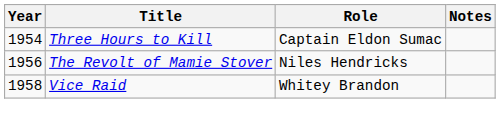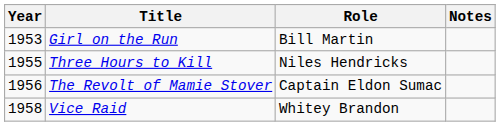 <table class="wikitable">
 <tr>
 <th>Year</th>
 <th>Title</th>
 <th>Role</th>
 <th>Notes</th>
 </tr>
 <tr>
-<td>1954</td>
+<td>1953</td>
+<td><em><a href='#'>Girl on the Run</a></em></td>
+<td>Bill Martin</td>
+<td></td>
+</tr>
+<tr>
+<td>1955</td>
 <td><em><a href='#'>Three Hours to Kill</a></em></td>
-<td>Captain Eldon Sumac</td>
+<td>Niles Hendricks</td>
 <td></td>
 </tr>
 <tr>
 <td>1956</td>
 <td><em><a href='#'>The Revolt of Mamie Stover</a></em></td>
-<td>Niles Hendricks</td>
+<td>Captain Eldon Sumac</td>
 <td></td>
 </tr>
 <tr>
 <td>1958</td>
 <td><em><a href='#'>Vice Raid</a></em></td>
 <td>Whitey Brandon</td>
 <td></td>
 </tr>
 </table>
